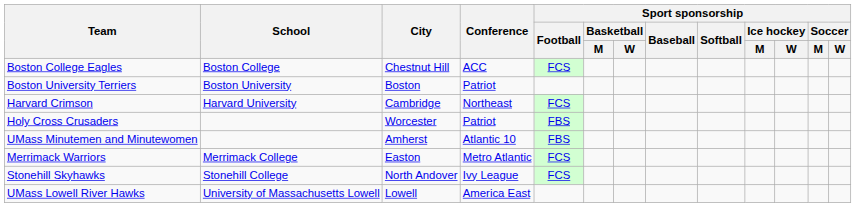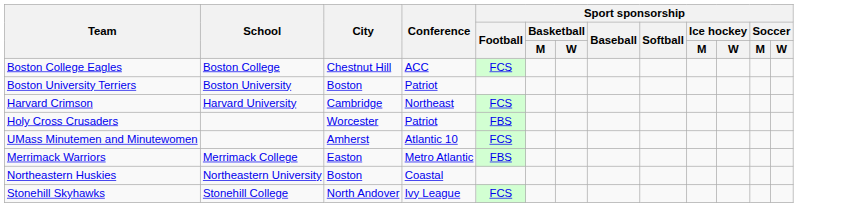 <table class="sortable wikitable">
 <tr>
 <th rowspan=3>Team</th>
 <th rowspan=3>School</th>
 <th rowspan=3>City</th>
 <th rowspan=3>Conference</th>
 <th colspan=9>Sport sponsorship</th>
 </tr>
 <tr>
 <th rowspan=2>Football</th>
 <th colspan=2>Basketball</th>
 <th rowspan=2>Baseball</th>
 <th rowspan=2>Softball</th>
 <th colspan=2>Ice hockey</th>
 <th colspan=2>Soccer</th>
 </tr>
 <tr>
 <th>M</th>
 <th>W</th>
 <th>M</th>
 <th>W</th>
 <th>M</th>
 <th>W</th>
 </tr>
 <tr>
 <td><a href='#'>Boston College Eagles</a></td>
 <td><a href='#'>Boston College</a></td>
 <td><a href='#'>Chestnut Hill</a></td>
 <td><a href='#'>ACC</a></td>
 <td style="background:#D2FFD2; text-align:center"><a href='#'>FCS</a></td>
 <td></td>
 <td></td>
 <td></td>
 <td></td>
 <td> </td>
 <td> </td>
 <td></td>
 <td></td>
 </tr>
 <tr>
 <td><a href='#'>Boston University Terriers</a></td>
 <td><a href='#'>Boston University</a></td>
 <td><a href='#'>Boston</a></td>
 <td><a href='#'>Patriot</a></td>
 <td></td>
 <td></td>
 <td></td>
 <td></td>
 <td></td>
 <td> </td>
 <td> </td>
 <td></td>
 <td></td>
 </tr>
 <tr>
 <td><a href='#'>Harvard Crimson</a></td>
 <td><a href='#'>Harvard University</a></td>
 <td><a href='#'>Cambridge</a></td>
 <td><a href='#'>Northeast</a></td>
 <td style="background:#D2FFD2; text-align:center"><a href='#'>FCS</a></td>
 <td></td>
 <td></td>
 <td></td>
 <td></td>
 <td> </td>
 <td> </td>
 <td></td>
 <td></td>
 </tr>
 <tr>
 <td><a href='#'>Holy Cross Crusaders</a></td>
 <td></td>
 <td><a href='#'>Worcester</a></td>
 <td><a href='#'>Patriot</a></td>
 <td style="background:#D2FFD2; text-align:center"><a href='#'>FBS</a></td>
 <td></td>
 <td></td>
 <td></td>
 <td></td>
 <td> </td>
 <td> </td>
 <td></td>
 <td></td>
 </tr>
 <tr>
 <td><a href='#'>UMass Minutemen and Minutewomen</a> </td>
 <td></td>
 <td><a href='#'>Amherst</a></td>
 <td><a href='#'>Atlantic 10</a></td>
-<td style="background:#D2FFD2; text-align:center"><a href='#'>FBS</a> </td>
+<td style="background:#D2FFD2; text-align:center"><a href='#'>FCS</a></td>
 <td></td>
 <td></td>
 <td></td>
 <td></td>
 <td> </td>
 <td></td>
 <td></td>
 <td></td>
 </tr>
 <tr>
 <td><a href='#'>Merrimack Warriors</a></td>
 <td><a href='#'>Merrimack College</a></td>
 <td><a href='#'>Easton</a></td>
 <td><a href='#'>Metro Atlantic</a></td>
-<td style="background:#D2FFD2; text-align:center"><a href='#'>FCS</a></td>
+<td style="background:#D2FFD2; text-align:center"><a href='#'>FBS</a> </td>
+<td></td>
+<td></td>
+<td></td>
+<td></td>
+<td> </td>
+<td> </td>
+<td></td>
+<td></td>
+</tr>
+<tr>
+<td><a href='#'>Northeastern Huskies</a></td>
+<td><a href='#'>Northeastern University</a></td>
+<td><a href='#'>Boston</a></td>
+<td><a href='#'>Coastal</a></td>
+<td></td>
 <td></td>
 <td></td>
 <td></td>
 <td></td>
 <td> </td>
 <td> </td>
 <td></td>
 <td></td>
 </tr>
 <tr>
 <td><a href='#'>Stonehill Skyhawks</a> </td>
 <td><a href='#'>Stonehill College</a></td>
 <td><a href='#'>North Andover</a></td>
 <td><a href='#'>Ivy League</a></td>
 <td style="background:#D2FFD2; text-align:center"><a href='#'>FCS</a></td>
 <td></td>
 <td></td>
 <td></td>
 <td></td>
 <td></td>
 <td> </td>
 <td></td>
 <td></td>
 </tr>
-<tr>
-<td><a href='#'>UMass Lowell River Hawks</a></td>
-<td><a href='#'>University of Massachusetts Lowell</a></td>
-<td><a href='#'>Lowell</a></td>
-<td><a href='#'>America East</a></td>
-<td></td>
-<td></td>
-<td></td>
-<td></td>
-<td></td>
-<td> </td>
-<td></td>
-<td></td>
-<td></td>
-</tr>
 </table>
